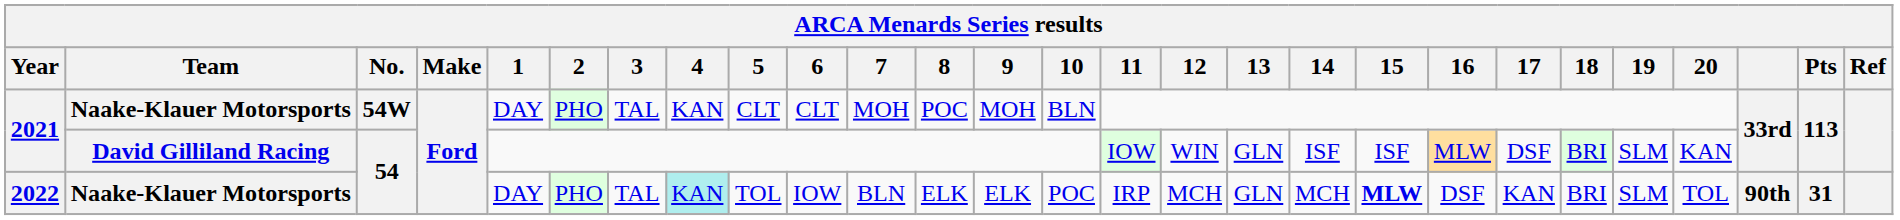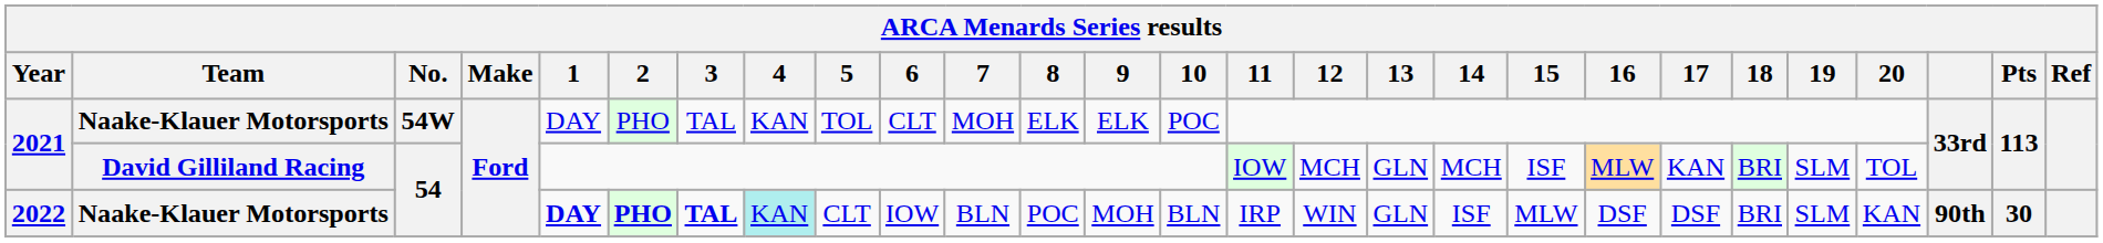 <table class="wikitable" style="text-align:center; font-size:75%">
 <tr>
 <th colspan="27"><a href='#'>ARCA Menards Series</a> results</th>
 </tr>
 <tr>
 <th>Year</th>
 <th>Team</th>
 <th>No.</th>
 <th>Make</th>
 <th>1</th>
 <th>2</th>
 <th>3</th>
 <th>4</th>
 <th>5</th>
 <th>6</th>
 <th>7</th>
 <th>8</th>
 <th>9</th>
 <th>10</th>
 <th>11</th>
 <th>12</th>
 <th>13</th>
 <th>14</th>
 <th>15</th>
 <th>16</th>
 <th>17</th>
 <th>18</th>
 <th>19</th>
 <th>20</th>
 <th></th>
 <th>Pts</th>
 <th>Ref</th>
 </tr>
 <tr>
 <th rowspan="2"><a href='#'>2021</a></th>
 <th>Naake-Klauer Motorsports</th>
 <th>54W</th>
 <th rowspan="3"><a href='#'>Ford</a></th>
 <td><a href='#'>DAY</a></td>
 <td style="background:#DFFFDF;"><a href='#'>PHO</a><br></td>
 <td><a href='#'>TAL</a></td>
 <td><a href='#'>KAN</a></td>
-<td><a href='#'>CLT</a></td>
+<td><a href='#'>TOL</a></td>
 <td><a href='#'>CLT</a></td>
 <td><a href='#'>MOH</a></td>
+<td><a href='#'>ELK</a></td>
+<td><a href='#'>ELK</a></td>
 <td><a href='#'>POC</a></td>
-<td><a href='#'>MOH</a></td>
-<td><a href='#'>BLN</a></td>
 <td colspan="10"></td>
 <th rowspan="2">33rd</th>
 <th rowspan="2">113</th>
 <th rowspan="2"></th>
 </tr>
 <tr>
 <th><a href='#'>David Gilliland Racing</a></th>
 <th rowspan=2>54</th>
 <td colspan=10></td>
 <td style="background:#DFFFDF;"><a href='#'>IOW</a><br></td>
-<td><a href='#'>WIN</a></td>
+<td><a href='#'>MCH</a></td>
 <td><a href='#'>GLN</a></td>
-<td><a href='#'>ISF</a></td>
+<td><a href='#'>MCH</a></td>
 <td><a href='#'>ISF</a></td>
 <td style="background:#FFDF9F;"><a href='#'>MLW</a><br></td>
-<td><a href='#'>DSF</a></td>
+<td><a href='#'>KAN</a></td>
 <td style="background:#DFFFDF;"><a href='#'>BRI</a><br></td>
 <td><a href='#'>SLM</a></td>
-<td><a href='#'>KAN</a></td>
+<td><a href='#'>TOL</a></td>
 </tr>
 <tr>
 <th><a href='#'>2022</a></th>
 <th>Naake-Klauer Motorsports</th>
-<td><a href='#'>DAY</a></td>
-<td style="background:#DFFFDF;"><a href='#'>PHO</a><br></td>
-<td><a href='#'>TAL</a></td>
+<td><strong><a href='#'>DAY</a></strong></td>
+<td style="background:#DFFFDF;"><strong><a href='#'>PHO</a><br></strong></td>
+<td><strong><a href='#'>TAL</a></strong></td>
 <td style="background: paleturquoise;"><a href='#'>KAN</a></td>
-<td><a href='#'>TOL</a></td>
+<td><a href='#'>CLT</a></td>
 <td><a href='#'>IOW</a></td>
 <td><a href='#'>BLN</a></td>
-<td><a href='#'>ELK</a></td>
-<td><a href='#'>ELK</a></td>
 <td><a href='#'>POC</a></td>
+<td><a href='#'>MOH</a></td>
+<td><a href='#'>BLN</a></td>
 <td><a href='#'>IRP</a></td>
-<td><a href='#'>MCH</a></td>
+<td><a href='#'>WIN</a></td>
 <td><a href='#'>GLN</a></td>
-<td><a href='#'>MCH</a></td>
-<td><strong><a href='#'>MLW</a></strong></td>
+<td><a href='#'>ISF</a></td>
+<td><a href='#'>MLW</a></td>
 <td><a href='#'>DSF</a></td>
-<td><a href='#'>KAN</a></td>
+<td><a href='#'>DSF</a></td>
 <td><a href='#'>BRI</a></td>
 <td><a href='#'>SLM</a></td>
-<td><a href='#'>TOL</a></td>
+<td><a href='#'>KAN</a></td>
 <th>90th</th>
-<th>31</th>
+<th>30</th>
 <th></th>
 </tr>
 </table>
